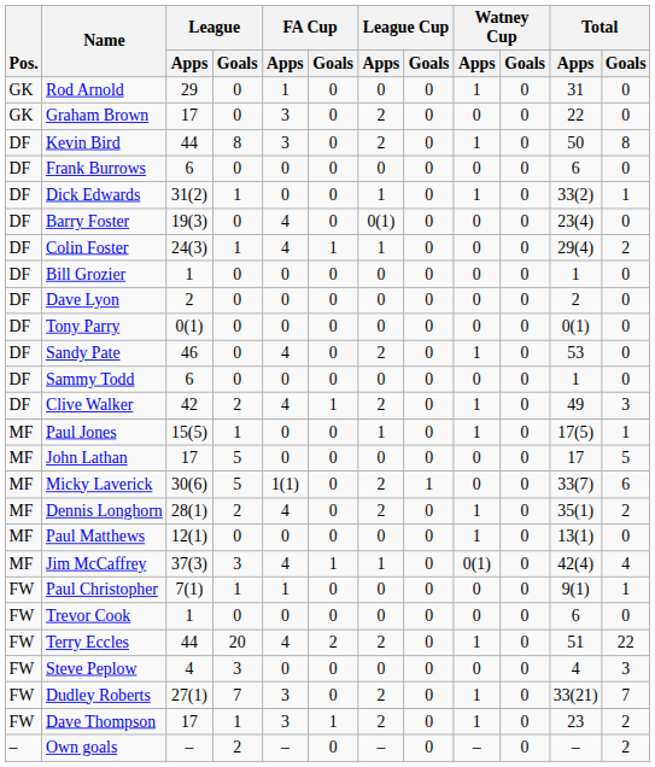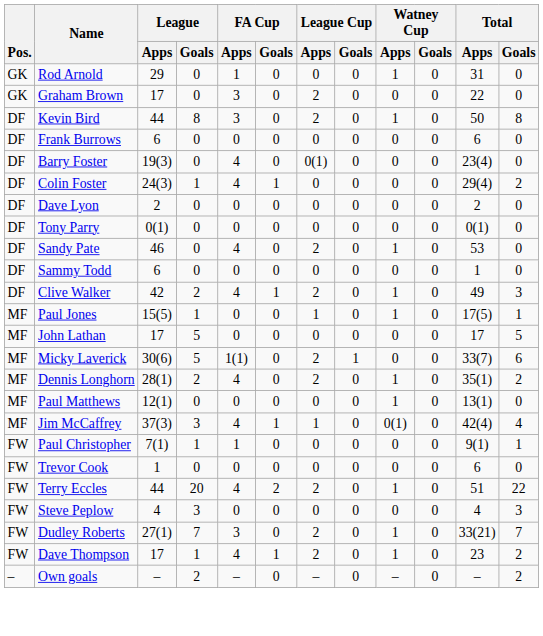 <table class="wikitable" style="text-align:center">
 <tr>
 <th rowspan="2" valign="bottom">Pos.</th>
 <th rowspan="2">Name</th>
 <th colspan="2" width="85">League</th>
 <th colspan="2" width="85">FA Cup</th>
 <th colspan="2" width="85">League Cup</th>
 <th colspan="2" width="85">Watney Cup</th>
 <th colspan="2" width="85">Total</th>
 </tr>
 <tr>
 <th>Apps</th>
 <th>Goals</th>
 <th>Apps</th>
 <th>Goals</th>
 <th>Apps</th>
 <th>Goals</th>
 <th>Apps</th>
 <th>Goals</th>
 <th>Apps</th>
 <th>Goals</th>
 </tr>
 <tr>
 <td align="left">GK</td>
 <td align="left"> <a href='#'>Rod Arnold</a></td>
 <td>29</td>
 <td>0</td>
 <td>1</td>
 <td>0</td>
 <td>0</td>
 <td>0</td>
 <td>1</td>
 <td>0</td>
 <td>31</td>
 <td>0</td>
 </tr>
 <tr>
 <td align="left">GK</td>
 <td align="left"> <a href='#'>Graham Brown</a></td>
 <td>17</td>
 <td>0</td>
 <td>3</td>
 <td>0</td>
 <td>2</td>
 <td>0</td>
 <td>0</td>
 <td>0</td>
 <td>22</td>
 <td>0</td>
 </tr>
 <tr>
 <td align="left">DF</td>
 <td align="left"> <a href='#'>Kevin Bird</a></td>
 <td>44</td>
 <td>8</td>
 <td>3</td>
 <td>0</td>
 <td>2</td>
 <td>0</td>
 <td>1</td>
 <td>0</td>
 <td>50</td>
 <td>8</td>
 </tr>
 <tr>
 <td align="left">DF</td>
 <td align="left"> <a href='#'>Frank Burrows</a></td>
 <td>6</td>
 <td>0</td>
 <td>0</td>
 <td>0</td>
 <td>0</td>
 <td>0</td>
 <td>0</td>
 <td>0</td>
 <td>6</td>
 <td>0</td>
 </tr>
 <tr>
 <td align="left">DF</td>
-<td align="left"> <a href='#'>Dick Edwards</a></td>
-<td>31(2)</td>
-<td>1</td>
-<td>0</td>
-<td>0</td>
-<td>1</td>
-<td>0</td>
-<td>1</td>
-<td>0</td>
-<td>33(2)</td>
-<td>1</td>
-</tr>
-<tr>
-<td align="left">DF</td>
 <td align="left"> <a href='#'>Barry Foster</a></td>
 <td>19(3)</td>
 <td>0</td>
 <td>4</td>
 <td>0</td>
 <td>0(1)</td>
 <td>0</td>
 <td>0</td>
 <td>0</td>
 <td>23(4)</td>
 <td>0</td>
 </tr>
 <tr>
 <td align="left">DF</td>
 <td align="left"> <a href='#'>Colin Foster</a></td>
 <td>24(3)</td>
 <td>1</td>
 <td>4</td>
 <td>1</td>
-<td>1</td>
+<td>0</td>
 <td>0</td>
 <td>0</td>
 <td>0</td>
 <td>29(4)</td>
 <td>2</td>
-</tr>
-<tr>
-<td align="left">DF</td>
-<td align="left"> <a href='#'>Bill Grozier</a></td>
-<td>1</td>
-<td>0</td>
-<td>0</td>
-<td>0</td>
-<td>0</td>
-<td>0</td>
-<td>0</td>
-<td>0</td>
-<td>1</td>
-<td>0</td>
 </tr>
 <tr>
 <td align="left">DF</td>
 <td align="left"> <a href='#'>Dave Lyon</a></td>
 <td>2</td>
 <td>0</td>
 <td>0</td>
 <td>0</td>
 <td>0</td>
 <td>0</td>
 <td>0</td>
 <td>0</td>
 <td>2</td>
 <td>0</td>
 </tr>
 <tr>
 <td align="left">DF</td>
 <td align="left"> <a href='#'>Tony Parry</a></td>
 <td>0(1)</td>
 <td>0</td>
 <td>0</td>
 <td>0</td>
 <td>0</td>
 <td>0</td>
 <td>0</td>
 <td>0</td>
 <td>0(1)</td>
 <td>0</td>
 </tr>
 <tr>
 <td align="left">DF</td>
 <td align="left"> <a href='#'>Sandy Pate</a></td>
 <td>46</td>
 <td>0</td>
 <td>4</td>
 <td>0</td>
 <td>2</td>
 <td>0</td>
 <td>1</td>
 <td>0</td>
 <td>53</td>
 <td>0</td>
 </tr>
 <tr>
 <td align="left">DF</td>
 <td align="left"> <a href='#'>Sammy Todd</a></td>
 <td>6</td>
 <td>0</td>
 <td>0</td>
 <td>0</td>
 <td>0</td>
 <td>0</td>
 <td>0</td>
 <td>0</td>
 <td>1</td>
 <td>0</td>
 </tr>
 <tr>
 <td align="left">DF</td>
 <td align="left"> <a href='#'>Clive Walker</a></td>
 <td>42</td>
 <td>2</td>
 <td>4</td>
 <td>1</td>
 <td>2</td>
 <td>0</td>
 <td>1</td>
 <td>0</td>
 <td>49</td>
 <td>3</td>
 </tr>
 <tr>
 <td align="left">MF</td>
 <td align="left"> <a href='#'>Paul Jones</a></td>
 <td>15(5)</td>
 <td>1</td>
 <td>0</td>
 <td>0</td>
 <td>1</td>
 <td>0</td>
 <td>1</td>
 <td>0</td>
 <td>17(5)</td>
 <td>1</td>
 </tr>
 <tr>
 <td align="left">MF</td>
 <td align="left"> <a href='#'>John Lathan</a></td>
 <td>17</td>
 <td>5</td>
 <td>0</td>
 <td>0</td>
 <td>0</td>
 <td>0</td>
 <td>0</td>
 <td>0</td>
 <td>17</td>
 <td>5</td>
 </tr>
 <tr>
 <td align="left">MF</td>
 <td align="left"> <a href='#'>Micky Laverick</a></td>
 <td>30(6)</td>
 <td>5</td>
 <td>1(1)</td>
 <td>0</td>
 <td>2</td>
 <td>1</td>
 <td>0</td>
 <td>0</td>
 <td>33(7)</td>
 <td>6</td>
 </tr>
 <tr>
 <td align="left">MF</td>
 <td align="left"> <a href='#'>Dennis Longhorn</a></td>
 <td>28(1)</td>
 <td>2</td>
 <td>4</td>
 <td>0</td>
 <td>2</td>
 <td>0</td>
 <td>1</td>
 <td>0</td>
 <td>35(1)</td>
 <td>2</td>
 </tr>
 <tr>
 <td align="left">MF</td>
 <td align="left"> <a href='#'>Paul Matthews</a></td>
 <td>12(1)</td>
 <td>0</td>
 <td>0</td>
 <td>0</td>
 <td>0</td>
 <td>0</td>
 <td>1</td>
 <td>0</td>
 <td>13(1)</td>
 <td>0</td>
 </tr>
 <tr>
 <td align="left">MF</td>
 <td align="left"> <a href='#'>Jim McCaffrey</a></td>
 <td>37(3)</td>
 <td>3</td>
 <td>4</td>
 <td>1</td>
 <td>1</td>
 <td>0</td>
 <td>0(1)</td>
 <td>0</td>
 <td>42(4)</td>
 <td>4</td>
 </tr>
 <tr>
 <td align="left">FW</td>
 <td align="left"> <a href='#'>Paul Christopher</a></td>
 <td>7(1)</td>
 <td>1</td>
 <td>1</td>
 <td>0</td>
 <td>0</td>
 <td>0</td>
 <td>0</td>
 <td>0</td>
 <td>9(1)</td>
 <td>1</td>
 </tr>
 <tr>
 <td align="left">FW</td>
 <td align="left"> <a href='#'>Trevor Cook</a></td>
 <td>1</td>
 <td>0</td>
 <td>0</td>
 <td>0</td>
 <td>0</td>
 <td>0</td>
 <td>0</td>
 <td>0</td>
 <td>6</td>
 <td>0</td>
 </tr>
 <tr>
 <td align="left">FW</td>
 <td align="left"> <a href='#'>Terry Eccles</a></td>
 <td>44</td>
 <td>20</td>
 <td>4</td>
 <td>2</td>
 <td>2</td>
 <td>0</td>
 <td>1</td>
 <td>0</td>
 <td>51</td>
 <td>22</td>
 </tr>
 <tr>
 <td align="left">FW</td>
 <td align="left"> <a href='#'>Steve Peplow</a></td>
 <td>4</td>
 <td>3</td>
 <td>0</td>
 <td>0</td>
 <td>0</td>
 <td>0</td>
 <td>0</td>
 <td>0</td>
 <td>4</td>
 <td>3</td>
 </tr>
 <tr>
 <td align="left">FW</td>
 <td align="left"> <a href='#'>Dudley Roberts</a></td>
 <td>27(1)</td>
 <td>7</td>
 <td>3</td>
 <td>0</td>
 <td>2</td>
 <td>0</td>
 <td>1</td>
 <td>0</td>
 <td>33(21)</td>
 <td>7</td>
 </tr>
 <tr>
 <td align="left">FW</td>
 <td align="left"> <a href='#'>Dave Thompson</a></td>
 <td>17</td>
 <td>1</td>
-<td>3</td>
+<td>4</td>
 <td>1</td>
 <td>2</td>
 <td>0</td>
 <td>1</td>
 <td>0</td>
 <td>23</td>
 <td>2</td>
 </tr>
 <tr>
 <td align="left">–</td>
 <td align="left"><a href='#'>Own goals</a></td>
 <td>–</td>
 <td>2</td>
 <td>–</td>
 <td>0</td>
 <td>–</td>
 <td>0</td>
 <td>–</td>
 <td>0</td>
 <td>–</td>
 <td>2</td>
 </tr>
 </table>
